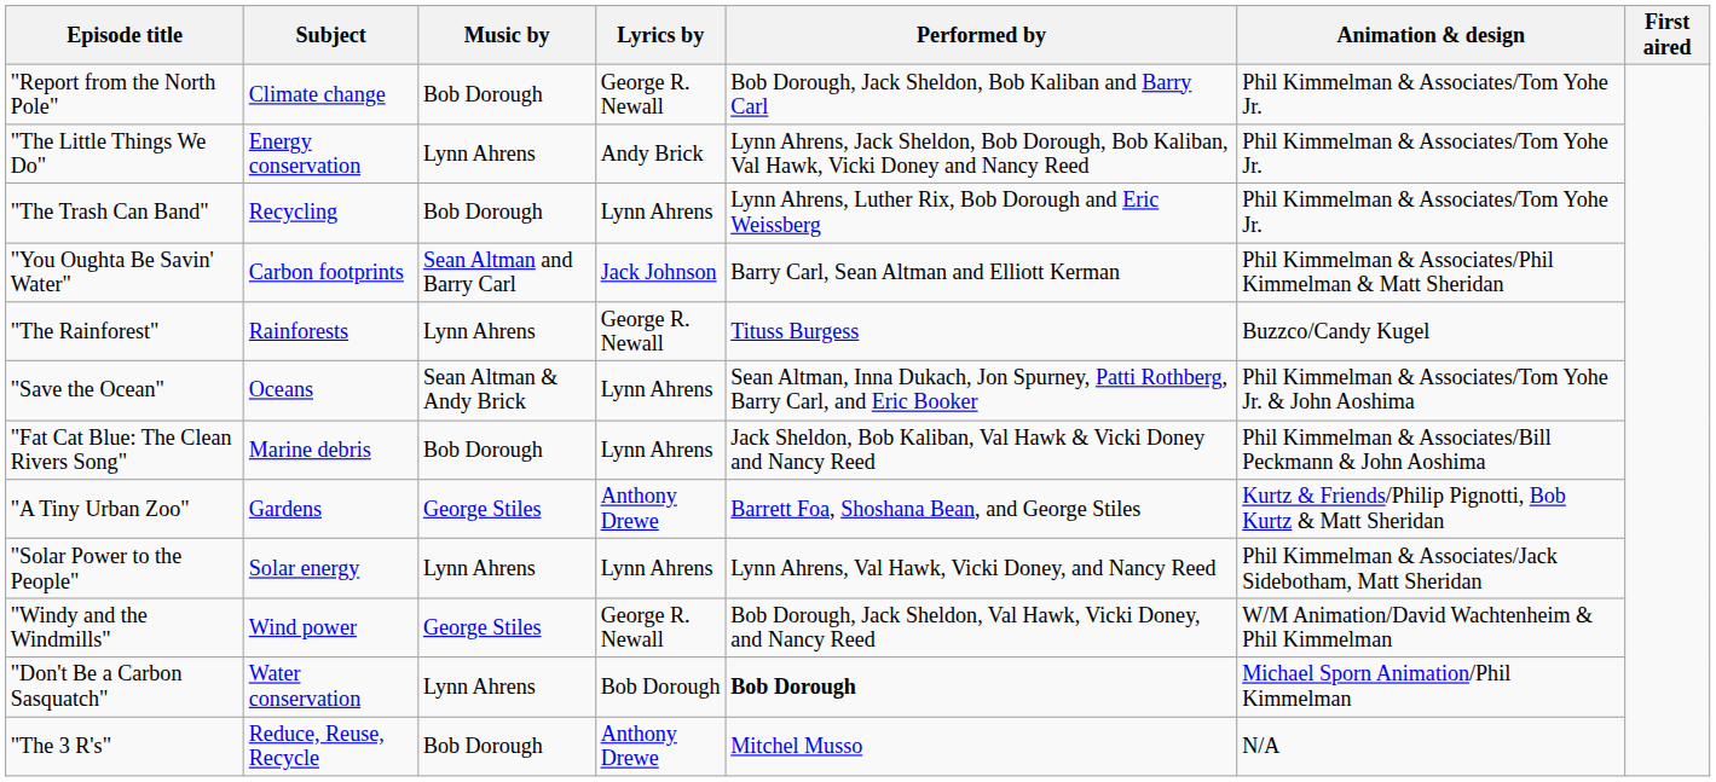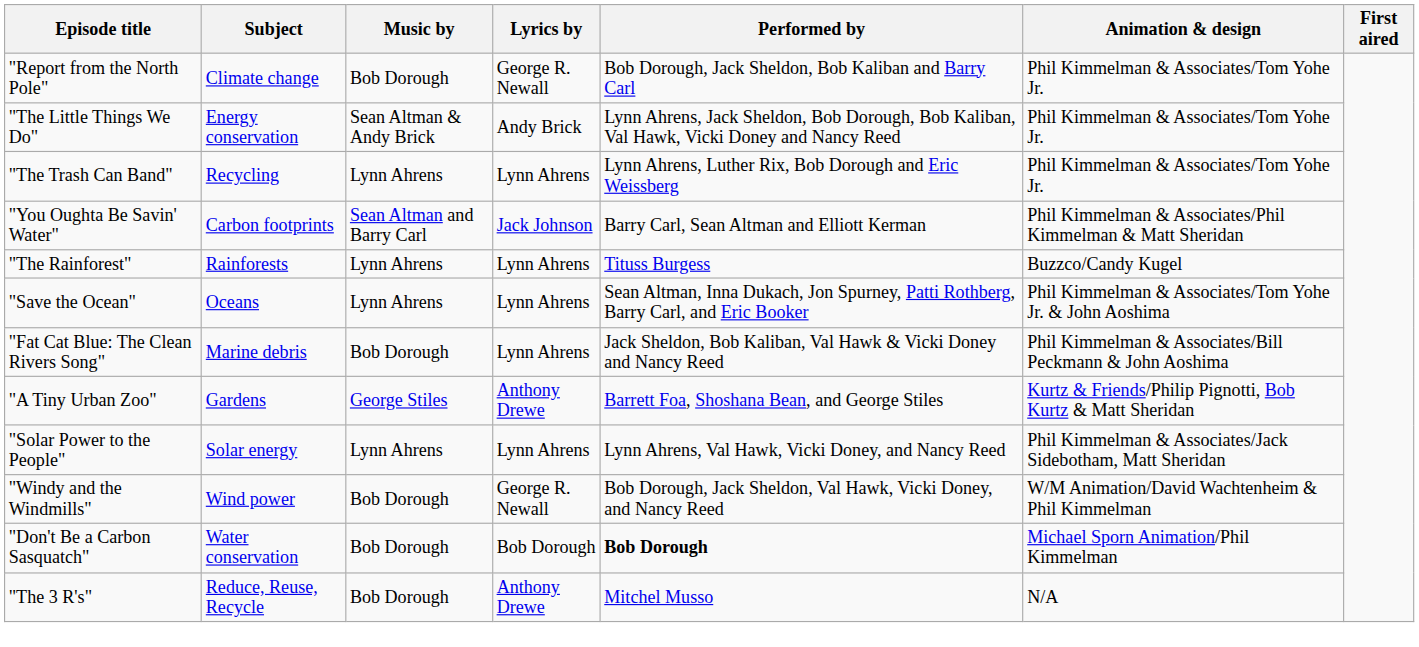 <table class="wikitable">
 <tr>
 <th>Episode title</th>
 <th>Subject</th>
 <th>Music by</th>
 <th>Lyrics by</th>
 <th>Performed by</th>
 <th>Animation & design</th>
 <th>First aired</th>
 </tr>
 <tr>
 <td>"Report from the North Pole"</td>
 <td><a href='#'>Climate change</a></td>
 <td>Bob Dorough</td>
 <td>George R. Newall</td>
 <td>Bob Dorough, Jack Sheldon, Bob Kaliban and <a href='#'>Barry Carl</a></td>
 <td>Phil Kimmelman & Associates/Tom Yohe Jr.</td>
 <td rowspan=12></td>
 </tr>
 <tr>
 <td>"The Little Things We Do"</td>
 <td><a href='#'>Energy conservation</a></td>
-<td>Lynn Ahrens</td>
+<td>Sean Altman & Andy Brick</td>
 <td>Andy Brick</td>
 <td>Lynn Ahrens, Jack Sheldon, Bob Dorough, Bob Kaliban, Val Hawk, Vicki Doney and Nancy Reed</td>
 <td>Phil Kimmelman & Associates/Tom Yohe Jr.</td>
 </tr>
 <tr>
 <td>"The Trash Can Band"</td>
 <td><a href='#'>Recycling</a></td>
-<td>Bob Dorough</td>
+<td>Lynn Ahrens</td>
 <td>Lynn Ahrens</td>
 <td>Lynn Ahrens, Luther Rix, Bob Dorough and <a href='#'>Eric Weissberg</a></td>
 <td>Phil Kimmelman & Associates/Tom Yohe Jr.</td>
 </tr>
 <tr>
 <td>"You Oughta Be Savin' Water"</td>
 <td><a href='#'>Carbon footprints</a></td>
 <td><a href='#'>Sean Altman</a> and Barry Carl</td>
 <td><a href='#'>Jack Johnson</a></td>
 <td>Barry Carl, Sean Altman and Elliott Kerman</td>
 <td>Phil Kimmelman & Associates/Phil Kimmelman & Matt Sheridan</td>
 </tr>
 <tr>
 <td>"The Rainforest"</td>
 <td><a href='#'>Rainforests</a></td>
 <td>Lynn Ahrens</td>
-<td>George R. Newall</td>
+<td>Lynn Ahrens</td>
 <td><a href='#'>Tituss Burgess</a></td>
 <td>Buzzco/Candy Kugel</td>
 </tr>
 <tr>
 <td>"Save the Ocean"</td>
 <td><a href='#'>Oceans</a></td>
-<td>Sean Altman & Andy Brick</td>
+<td>Lynn Ahrens</td>
 <td>Lynn Ahrens</td>
 <td>Sean Altman, Inna Dukach, Jon Spurney, <a href='#'>Patti Rothberg</a>, Barry Carl, and <a href='#'>Eric Booker</a></td>
 <td>Phil Kimmelman & Associates/Tom Yohe Jr. & John Aoshima</td>
 </tr>
 <tr>
 <td>"Fat Cat Blue: The Clean Rivers Song"</td>
 <td><a href='#'>Marine debris</a></td>
 <td>Bob Dorough</td>
 <td>Lynn Ahrens</td>
 <td>Jack Sheldon, Bob Kaliban, Val Hawk & Vicki Doney and Nancy Reed</td>
 <td>Phil Kimmelman & Associates/Bill Peckmann & John Aoshima</td>
 </tr>
 <tr>
 <td>"A Tiny Urban Zoo"</td>
 <td><a href='#'>Gardens</a></td>
 <td><a href='#'>George Stiles</a></td>
 <td><a href='#'>Anthony Drewe</a></td>
 <td><a href='#'>Barrett Foa</a>, <a href='#'>Shoshana Bean</a>, and George Stiles</td>
 <td><a href='#'>Kurtz & Friends</a>/Philip Pignotti, <a href='#'>Bob Kurtz</a> & Matt Sheridan</td>
 </tr>
 <tr>
 <td>"Solar Power to the People"</td>
 <td><a href='#'>Solar energy</a></td>
 <td>Lynn Ahrens</td>
 <td>Lynn Ahrens</td>
 <td>Lynn Ahrens, Val Hawk, Vicki Doney, and Nancy Reed</td>
 <td>Phil Kimmelman & Associates/Jack Sidebotham, Matt Sheridan</td>
 </tr>
 <tr>
 <td>"Windy and the Windmills"</td>
 <td><a href='#'>Wind power</a></td>
-<td><a href='#'>George Stiles</a></td>
+<td>Bob Dorough</td>
 <td>George R. Newall</td>
 <td>Bob Dorough, Jack Sheldon, Val Hawk, Vicki Doney, and Nancy Reed</td>
 <td>W/M Animation/David Wachtenheim & Phil Kimmelman</td>
 </tr>
 <tr>
 <td>"Don't Be a Carbon Sasquatch"</td>
 <td><a href='#'>Water conservation</a></td>
-<td>Lynn Ahrens</td>
+<td>Bob Dorough</td>
 <td>Bob Dorough</td>
 <td><strong>Bob Dorough</strong></td>
 <td><a href='#'>Michael Sporn Animation</a>/Phil Kimmelman</td>
 </tr>
 <tr>
 <td>"The 3 R's"</td>
 <td><a href='#'>Reduce, Reuse, Recycle</a></td>
 <td>Bob Dorough</td>
 <td><a href='#'>Anthony Drewe</a></td>
 <td><a href='#'>Mitchel Musso</a></td>
 <td>N/A</td>
 </tr>
 </table>
